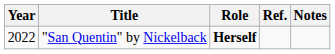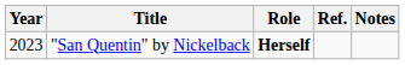 <table class="wikitable sortable">
 <tr>
 <th width=30px>Year</th>
 <th>Title</th>
 <th>Role</th>
 <th>Ref.</th>
 <th>Notes</th>
 </tr>
 <tr>
-<td>2022</td>
+<td>2023</td>
 <td>"<a href='#'>San Quentin</a>" by <a href='#'>Nickelback</a></td>
 <td><strong>Herself</strong></td>
 <td></td>
 <td></td>
 </tr>
 </table>
